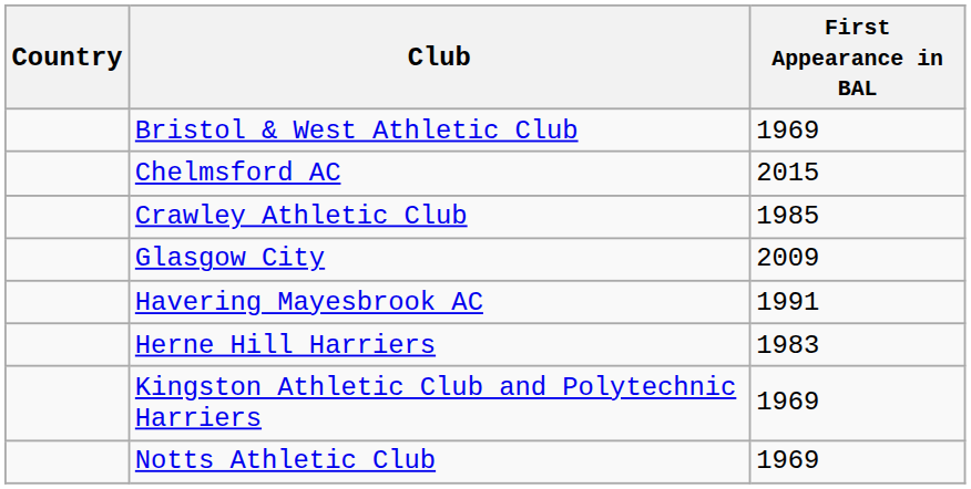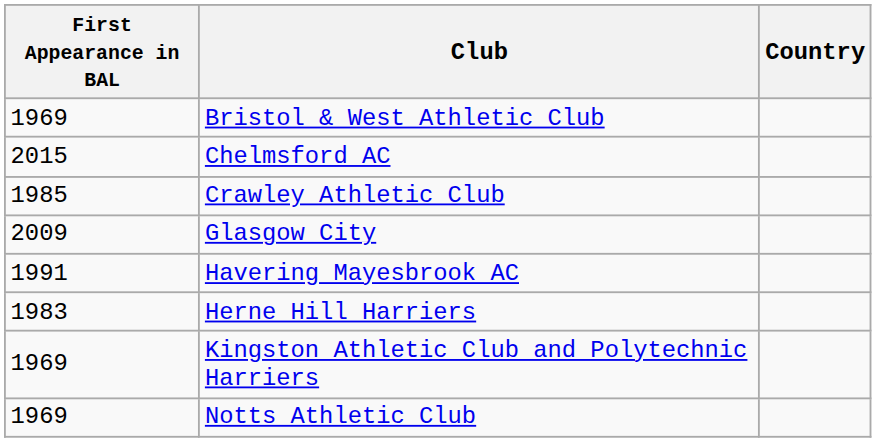 <table class="wikitable">
 <tr>
+<th width=100><small>First Appearance in BAL</small></th>
+<th width=300>Club</th>
 <th width=50>Country</th>
-<th width=300>Club</th>
-<th width=100><small>First Appearance in BAL</small></th>
 </tr>
 <tr>
+<td>1969</td>
+<td><a href='#'>Bristol & West Athletic Club</a></td>
 <td></td>
-<td><a href='#'>Bristol & West Athletic Club</a></td>
-<td>1969</td>
 </tr>
 <tr>
+<td>2015</td>
+<td><a href='#'>Chelmsford AC</a></td>
 <td></td>
-<td><a href='#'>Chelmsford AC</a></td>
-<td>2015</td>
 </tr>
 <tr>
+<td>1985</td>
+<td><a href='#'>Crawley Athletic Club</a></td>
 <td></td>
-<td><a href='#'>Crawley Athletic Club</a></td>
-<td>1985</td>
 </tr>
 <tr>
+<td>2009</td>
+<td><a href='#'>Glasgow City</a></td>
 <td></td>
-<td><a href='#'>Glasgow City</a></td>
-<td>2009</td>
 </tr>
 <tr>
+<td>1991</td>
+<td><a href='#'>Havering Mayesbrook AC</a></td>
 <td></td>
-<td><a href='#'>Havering Mayesbrook AC</a></td>
-<td>1991</td>
 </tr>
 <tr>
+<td>1983</td>
+<td><a href='#'>Herne Hill Harriers</a></td>
 <td></td>
-<td><a href='#'>Herne Hill Harriers</a></td>
-<td>1983</td>
 </tr>
 <tr>
+<td>1969</td>
+<td><a href='#'>Kingston Athletic Club and Polytechnic Harriers</a></td>
 <td></td>
-<td><a href='#'>Kingston Athletic Club and Polytechnic Harriers</a></td>
-<td>1969</td>
 </tr>
 <tr>
+<td>1969</td>
+<td><a href='#'>Notts Athletic Club</a></td>
 <td></td>
-<td><a href='#'>Notts Athletic Club</a></td>
-<td>1969</td>
 </tr>
 </table>
